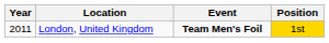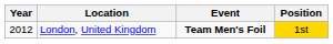 <table class="wikitable" width="50%" style="font-size:90%; text-align:center;">
 <tr>
 <th>Year</th>
 <th>Location</th>
 <th>Event</th>
 <th>Position</th>
 </tr>
 <tr>
-<td>2011</td>
+<td>2012</td>
 <td rowspan="1" align="left"> <a href='#'>London</a>, <a href='#'>United Kingdom</a></td>
 <td><strong>Team Men's Foil</strong></td>
 <td bgcolor="gold">1st</td>
 </tr>
 </table>
